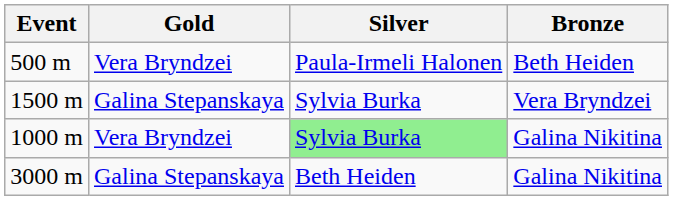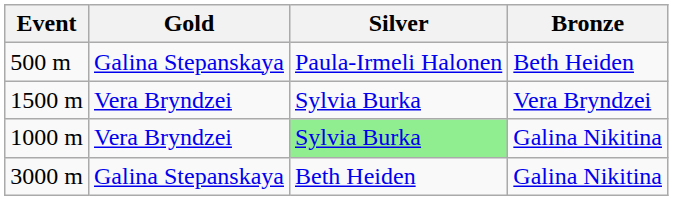 <table class="wikitable">
 <tr>
 <th>Event</th>
 <th>Gold<br></th>
 <th>Silver<br></th>
 <th>Bronze<br></th>
 </tr>
 <tr>
 <td>500 m</td>
-<td><a href='#'>Vera Bryndzei</a></td>
+<td><a href='#'>Galina Stepanskaya</a></td>
 <td><a href='#'>Paula-Irmeli Halonen</a></td>
 <td><a href='#'>Beth Heiden</a></td>
 </tr>
 <tr>
 <td>1500 m</td>
-<td><a href='#'>Galina Stepanskaya</a></td>
+<td><a href='#'>Vera Bryndzei</a></td>
 <td><a href='#'>Sylvia Burka</a></td>
 <td><a href='#'>Vera Bryndzei</a></td>
 </tr>
 <tr>
 <td>1000 m</td>
 <td><a href='#'>Vera Bryndzei</a></td>
 <td style="background: lightgreen;"><a href='#'>Sylvia Burka</a></td>
 <td><a href='#'>Galina Nikitina</a></td>
 </tr>
 <tr>
 <td>3000 m</td>
 <td><a href='#'>Galina Stepanskaya</a></td>
 <td><a href='#'>Beth Heiden</a></td>
 <td><a href='#'>Galina Nikitina</a></td>
 </tr>
 </table>
